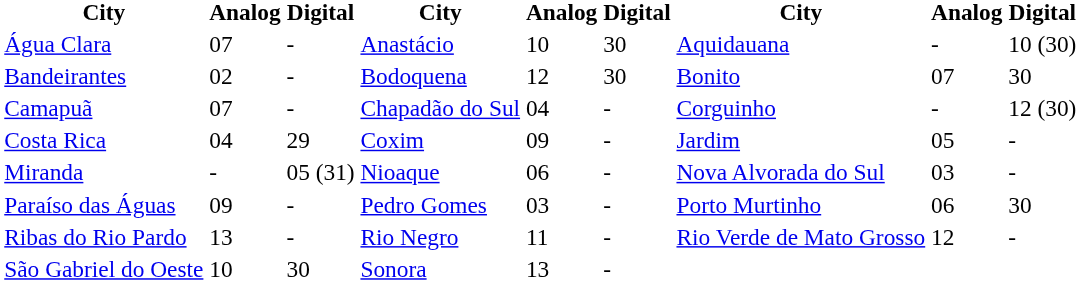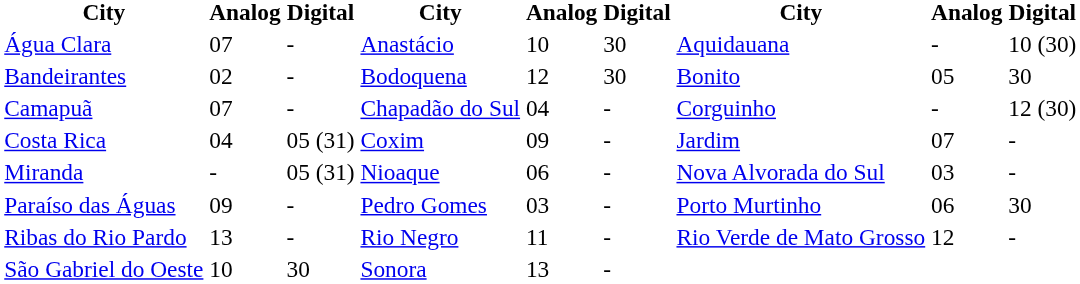 <table style="margin:auto;">
 <tr>
 <th>City</th>
 <th>Analog</th>
 <th>Digital</th>
 <th>City</th>
 <th>Analog</th>
 <th>Digital</th>
 <th>City</th>
 <th>Analog</th>
 <th>Digital</th>
 </tr>
 <tr>
 <td><a href='#'>Água Clara</a></td>
 <td>07</td>
 <td>-</td>
 <td><a href='#'>Anastácio</a></td>
 <td>10</td>
 <td>30</td>
 <td><a href='#'>Aquidauana</a></td>
 <td>-</td>
 <td>10 (30)</td>
 </tr>
 <tr>
 <td><a href='#'>Bandeirantes</a></td>
 <td>02</td>
 <td>-</td>
 <td><a href='#'>Bodoquena</a></td>
 <td>12</td>
 <td>30</td>
 <td><a href='#'>Bonito</a></td>
-<td>07</td>
+<td>05</td>
 <td>30</td>
 </tr>
 <tr>
 <td><a href='#'>Camapuã</a></td>
 <td>07</td>
 <td>-</td>
 <td><a href='#'>Chapadão do Sul</a></td>
 <td>04</td>
 <td>-</td>
 <td><a href='#'>Corguinho</a></td>
 <td>-</td>
 <td>12 (30)</td>
 </tr>
 <tr>
 <td><a href='#'>Costa Rica</a></td>
 <td>04</td>
-<td>29</td>
+<td>05 (31)</td>
 <td><a href='#'>Coxim</a></td>
 <td>09</td>
 <td>-</td>
 <td><a href='#'>Jardim</a></td>
-<td>05</td>
+<td>07</td>
 <td>-</td>
 </tr>
 <tr>
 <td><a href='#'>Miranda</a></td>
 <td>-</td>
 <td>05 (31)</td>
 <td><a href='#'>Nioaque</a></td>
 <td>06</td>
 <td>-</td>
 <td><a href='#'>Nova Alvorada do Sul</a></td>
 <td>03</td>
 <td>-</td>
 </tr>
 <tr>
 <td><a href='#'>Paraíso das Águas</a></td>
 <td>09</td>
 <td>-</td>
 <td><a href='#'>Pedro Gomes</a></td>
 <td>03</td>
 <td>-</td>
 <td><a href='#'>Porto Murtinho</a></td>
 <td>06</td>
 <td>30</td>
 </tr>
 <tr>
 <td><a href='#'>Ribas do Rio Pardo</a></td>
 <td>13</td>
 <td>-</td>
 <td><a href='#'>Rio Negro</a></td>
 <td>11</td>
 <td>-</td>
 <td><a href='#'>Rio Verde de Mato Grosso</a></td>
 <td>12</td>
 <td>-</td>
 </tr>
 <tr>
 <td><a href='#'>São Gabriel do Oeste</a></td>
 <td>10</td>
 <td>30</td>
 <td><a href='#'>Sonora</a></td>
 <td>13</td>
 <td>-</td>
 </tr>
 </table>
